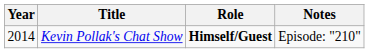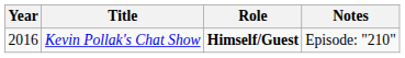 <table class="wikitable sortable">
 <tr>
 <th>Year</th>
 <th>Title</th>
 <th>Role</th>
 <th>Notes</th>
 </tr>
 <tr>
-<td>2014</td>
+<td>2016</td>
 <td><em><a href='#'>Kevin Pollak's Chat Show</a></em></td>
 <td><strong>Himself/Guest</strong></td>
 <td>Episode: "210"</td>
 </tr>
 </table>
